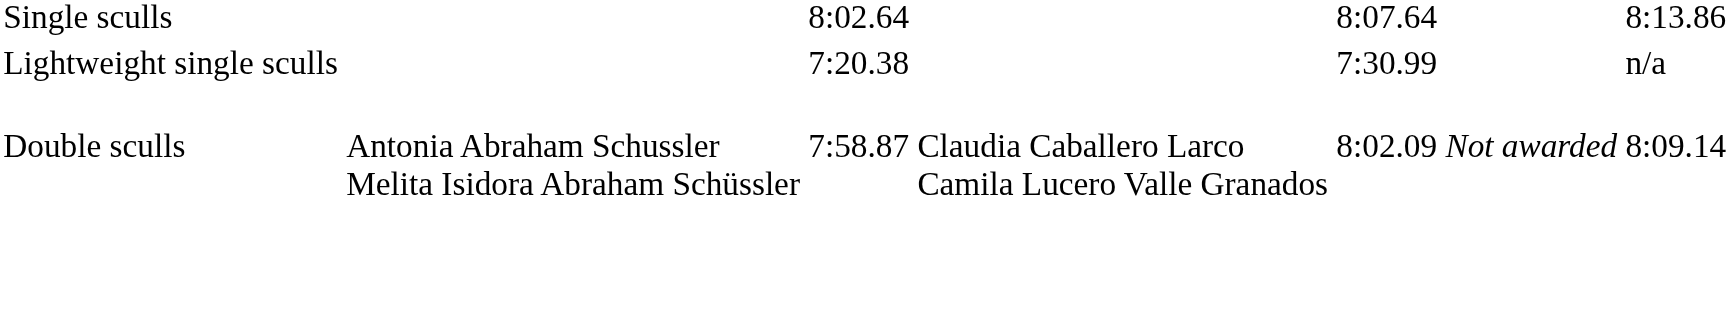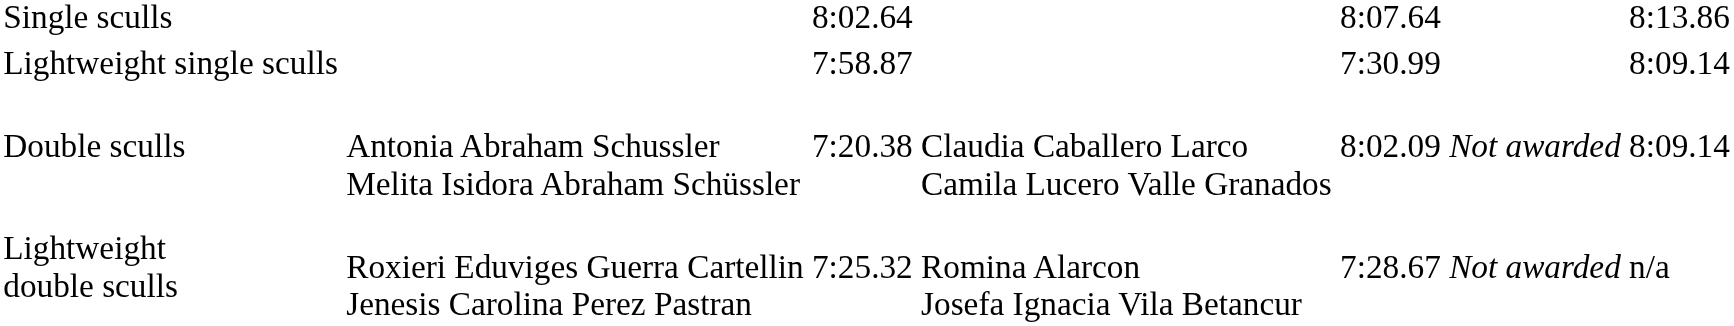 <table>
 <tr>
 <td>Single sculls</td>
 <td></td>
 <td>8:02.64</td>
 <td></td>
 <td>8:07.64</td>
 <td></td>
 <td>8:13.86</td>
 </tr>
 <tr>
 <td>Lightweight single sculls</td>
 <td></td>
-<td>7:20.38</td>
+<td>7:58.87</td>
 <td></td>
 <td>7:30.99</td>
 <td></td>
-<td>n/a</td>
+<td>8:09.14</td>
 </tr>
 <tr>
 <td>Double sculls</td>
 <td><br>Antonia Abraham Schussler<br>Melita Isidora Abraham Schüssler</td>
-<td>7:58.87</td>
+<td>7:20.38</td>
 <td><br>Claudia Caballero Larco<br>Camila Lucero Valle Granados</td>
 <td>8:02.09</td>
 <td><em>Not awarded</em></td>
 <td>8:09.14</td>
 </tr>
+<tr>
+<td>Lightweight<br>double sculls</td>
+<td><br>Roxieri Eduviges Guerra Cartellin<br>Jenesis Carolina Perez Pastran</td>
+<td>7:25.32</td>
+<td><br>Romina Alarcon<br>Josefa Ignacia Vila Betancur</td>
+<td>7:28.67</td>
+<td><em>Not awarded</em></td>
+<td>n/a</td>
+</tr>
 </table>
